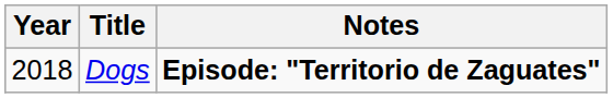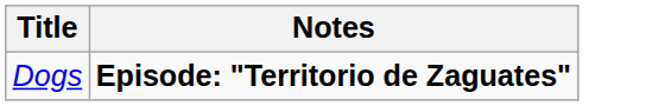 <table class="wikitable sortable">
 <tr>
-<th>Year</th>
 <th>Title</th>
 <th>Notes</th>
 </tr>
 <tr>
-<td>2018</td>
 <td><em><a href='#'>Dogs</a></em></td>
 <td><strong>Episode: "Territorio de Zaguates"</strong></td>
 </tr>
 </table>
